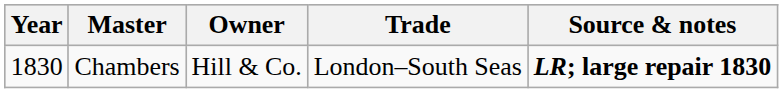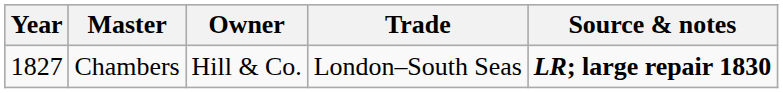 <table class=" wikitable">
 <tr>
 <th>Year</th>
 <th>Master</th>
 <th>Owner</th>
 <th>Trade</th>
 <th>Source & notes</th>
 </tr>
 <tr>
-<td>1830</td>
+<td>1827</td>
 <td>Chambers</td>
 <td>Hill & Co.</td>
 <td>London–South Seas</td>
 <td><strong><em>LR</em>; large repair 1830</strong></td>
 </tr>
 </table>
